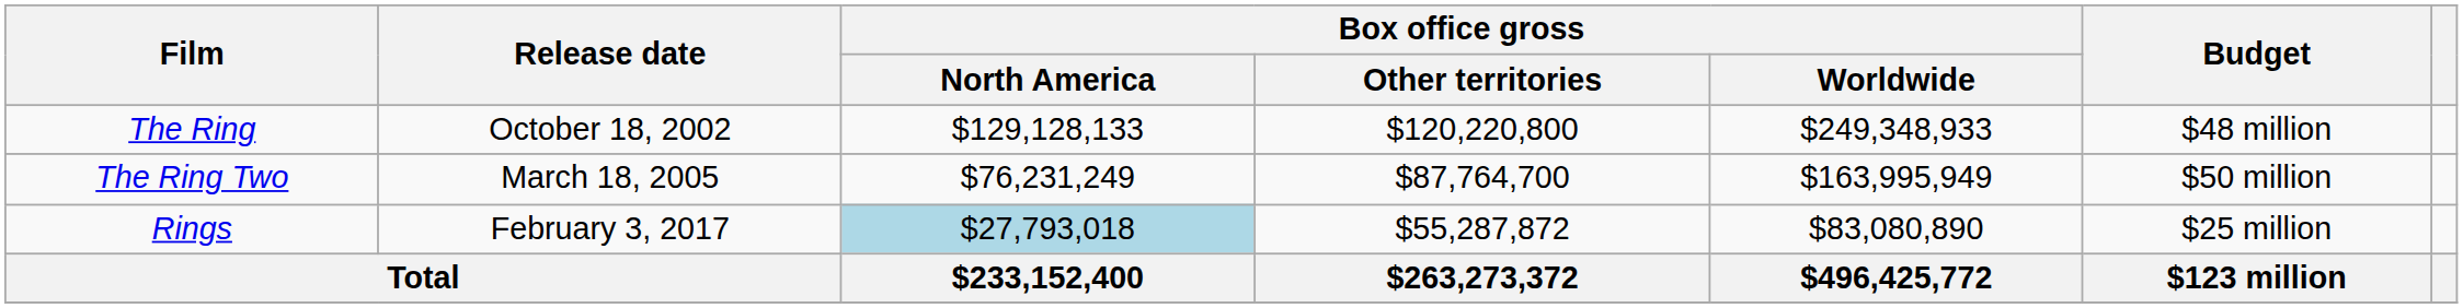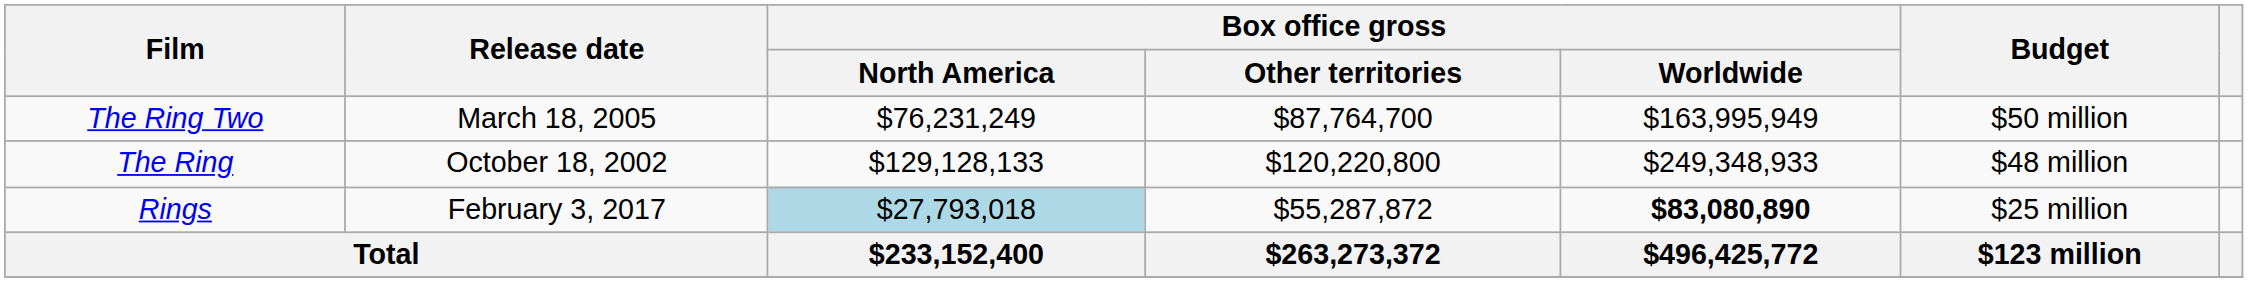 <table class="wikitable sortable" width=99% border="1" style="text-align: center;">
 <tr>
 <th rowspan="2">Film</th>
 <th rowspan="2">Release date</th>
 <th colspan="3">Box office gross</th>
 <th rowspan="2">Budget</th>
 <th rowspan="2"></th>
 </tr>
 <tr>
 <th>North America</th>
 <th>Other territories</th>
 <th>Worldwide</th>
 </tr>
 <tr>
+<td><em><a href='#'>The Ring Two</a></em></td>
+<td>March 18, 2005</td>
+<td style="text-align:center;">$76,231,249</td>
+<td style="text-align:center;">$87,764,700</td>
+<td style="text-align:center;">$163,995,949</td>
+<td style="text-align:center;">$50 million</td>
+<td style="text-align:center;"></td>
+</tr>
+<tr>
 <td><em><a href='#'>The Ring</a></em></td>
 <td>October 18, 2002</td>
 <td style="text-align:center;">$129,128,133</td>
 <td style="text-align:center;">$120,220,800</td>
 <td style="text-align:center;">$249,348,933</td>
 <td style="text-align:center;">$48 million</td>
 <td style="text-align:center;"></td>
 </tr>
 <tr>
-<td><em><a href='#'>The Ring Two</a></em></td>
-<td>March 18, 2005</td>
-<td style="text-align:center;">$76,231,249</td>
-<td style="text-align:center;">$87,764,700</td>
-<td style="text-align:center;">$163,995,949</td>
-<td style="text-align:center;">$50 million</td>
-<td style="text-align:center;"></td>
-</tr>
-<tr>
 <td><em><a href='#'>Rings</a></em></td>
 <td>February 3, 2017</td>
 <td style="background: lightblue; text-align:center;">$27,793,018</td>
 <td style="text-align:center;">$55,287,872</td>
-<td style="text-align:center;">$83,080,890</td>
+<td style="text-align:center;"><strong>$83,080,890</strong></td>
 <td style="text-align:center;">$25 million</td>
 <td style="text-align:center;"></td>
 </tr>
 <tr>
 <th colspan="2">Total</th>
 <th>$233,152,400</th>
 <th>$263,273,372</th>
 <th>$496,425,772</th>
 <th>$123 million</th>
 <th></th>
 </tr>
 <tr>
 </tr>
 </table>
